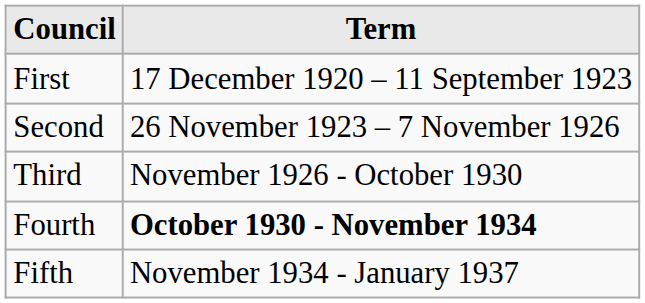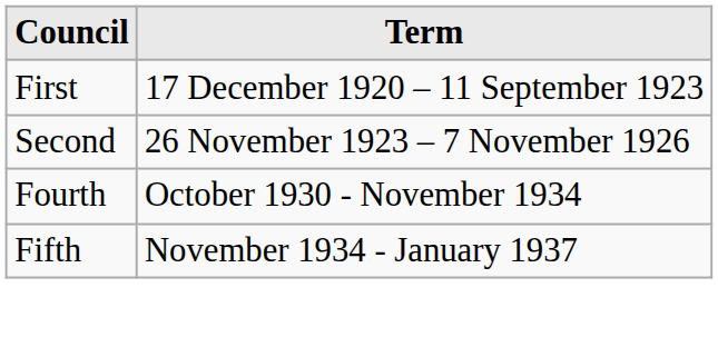 <table class="wikitable" style="float:right; margin-left:1em">
 <tr>
 <th style="background-color:#E9E9E9" align=center valign=top>Council</th>
 <th style="background-color:#E9E9E9" align=center>Term</th>
 </tr>
 <tr>
 <td>First</td>
 <td>17 December 1920 – 11 September 1923</td>
 </tr>
 <tr>
 <td>Second</td>
 <td>26 November 1923 – 7 November 1926</td>
 </tr>
 <tr>
-<td>Third</td>
-<td>November 1926 - October 1930</td>
-</tr>
-<tr>
 <td>Fourth</td>
-<td><strong>October 1930 - November 1934</strong></td>
+<td>October 1930 - November 1934</td>
 </tr>
 <tr>
 <td>Fifth</td>
 <td>November 1934 - January 1937</td>
 </tr>
 </table>
